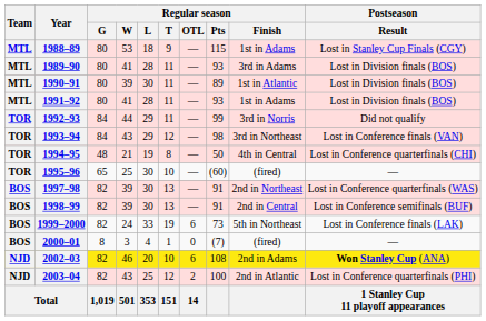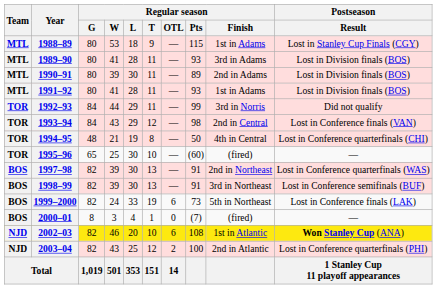 <table class="wikitable" style="font-size: 95%; text-align:center;">
 <tr>
 <th rowspan="2">Team</th>
 <th rowspan="2">Year</th>
 <th colspan="7">Regular season</th>
 <th>Postseason</th>
 </tr>
 <tr>
 <th>G</th>
 <th>W</th>
 <th>L</th>
 <th>T</th>
 <th>OTL</th>
 <th>Pts</th>
 <th>Finish</th>
 <th>Result</th>
 </tr>
 <tr style="background:#fdd;">
 <th><a href='#'>MTL</a></th>
 <th><a href='#'>1988–89</a></th>
 <td>80</td>
 <td>53</td>
 <td>18</td>
 <td>9</td>
 <td>—</td>
 <td>115</td>
 <td>1st in <a href='#'>Adams</a></td>
 <td>Lost in <a href='#'>Stanley Cup Finals</a> (<a href='#'>CGY</a>)</td>
 </tr>
 <tr style="background:#fdd;">
 <th>MTL</th>
 <th><a href='#'>1989–90</a></th>
 <td>80</td>
 <td>41</td>
 <td>28</td>
 <td>11</td>
 <td>—</td>
 <td>93</td>
 <td>3rd in Adams</td>
 <td>Lost in Division finals (<a href='#'>BOS</a>)</td>
 </tr>
 <tr style="background:#fdd;">
 <th>MTL</th>
 <th><a href='#'>1990–91</a></th>
 <td>80</td>
 <td>39</td>
 <td>30</td>
 <td>11</td>
 <td>—</td>
 <td>89</td>
-<td>1st in <a href='#'>Atlantic</a></td>
+<td>2nd in Adams</td>
 <td>Lost in Division finals (<a href='#'>BOS</a>)</td>
 </tr>
 <tr style="background:#fdd;">
 <th>MTL</th>
 <th><a href='#'>1991–92</a></th>
 <td>80</td>
 <td>41</td>
 <td>28</td>
 <td>11</td>
 <td>—</td>
 <td>93</td>
 <td>1st in Adams</td>
 <td>Lost in Division finals (<a href='#'>BOS</a>)</td>
 </tr>
 <tr style="background:#fdd;">
 <th><a href='#'>TOR</a></th>
 <th><a href='#'>1992–93</a></th>
 <td>84</td>
 <td>44</td>
 <td>29</td>
 <td>11</td>
 <td>—</td>
 <td>99</td>
 <td>3rd in <a href='#'>Norris</a></td>
 <td>Did not qualify</td>
 </tr>
 <tr style="background:#fdd;">
 <th>TOR</th>
 <th><a href='#'>1993–94</a></th>
 <td>84</td>
 <td>43</td>
 <td>29</td>
 <td>12</td>
 <td>—</td>
 <td>98</td>
-<td>3rd in Northeast</td>
+<td>2nd in <a href='#'>Central</a></td>
 <td>Lost in Conference finals (<a href='#'>VAN</a>)</td>
 </tr>
 <tr style="background:#fdd;">
 <th>TOR</th>
 <th><a href='#'>1994–95</a></th>
 <td>48</td>
 <td>21</td>
 <td>19</td>
 <td>8</td>
 <td>—</td>
 <td>50</td>
 <td>4th in Central</td>
 <td>Lost in Conference quarterfinals (<a href='#'>CHI</a>)</td>
 </tr>
 <tr>
 <th>TOR</th>
 <th><a href='#'>1995–96</a></th>
 <td>65</td>
 <td>25</td>
 <td>30</td>
 <td>10</td>
 <td>—</td>
 <td>(60)</td>
 <td>(fired)</td>
 <td>—</td>
 </tr>
 <tr style="background:#fdd;">
 <th><a href='#'>BOS</a></th>
 <th><a href='#'>1997–98</a></th>
 <td>82</td>
 <td>39</td>
 <td>30</td>
 <td>13</td>
 <td>—</td>
 <td>91</td>
 <td>2nd in <a href='#'>Northeast</a></td>
 <td>Lost in Conference quarterfinals (<a href='#'>WAS</a>)</td>
 </tr>
 <tr style="background:#fdd;">
 <th>BOS</th>
 <th><a href='#'>1998–99</a></th>
 <td>82</td>
 <td>39</td>
 <td>30</td>
 <td>13</td>
 <td>—</td>
 <td>91</td>
-<td>2nd in <a href='#'>Central</a></td>
+<td>3rd in Northeast</td>
 <td>Lost in Conference semifinals (<a href='#'>BUF</a>)</td>
 </tr>
 <tr>
 <th>BOS</th>
 <th><a href='#'>1999–2000</a></th>
 <td>82</td>
 <td>24</td>
 <td>33</td>
 <td>19</td>
 <td>6</td>
 <td>73</td>
 <td>5th in Northeast</td>
 <td>Lost in Conference finals (<a href='#'>LAK</a>)</td>
 </tr>
 <tr>
 <th>BOS</th>
 <th><a href='#'>2000–01</a></th>
 <td>8</td>
 <td>3</td>
 <td>4</td>
 <td>1</td>
 <td>0</td>
 <td>(7)</td>
 <td>(fired)</td>
 <td>—</td>
 </tr>
 <tr style="background:#FDE910;">
 <th><a href='#'>NJD</a></th>
 <th><a href='#'>2002–03</a></th>
 <td>82</td>
 <td>46</td>
 <td>20</td>
 <td>10</td>
 <td>6</td>
 <td>108</td>
-<td>2nd in Adams</td>
+<td>1st in <a href='#'>Atlantic</a></td>
 <td><strong>Won <a href='#'>Stanley Cup</a></strong> (<a href='#'>ANA</a>)</td>
 </tr>
 <tr style="background:#fdd;">
 <th>NJD</th>
 <th><a href='#'>2003–04</a></th>
 <td>82</td>
 <td>43</td>
 <td>25</td>
 <td>12</td>
 <td>2</td>
 <td>100</td>
 <td>2nd in Atlantic</td>
 <td>Lost in Conference quarterfinals (<a href='#'>PHI</a>)</td>
 </tr>
 <tr>
 <th colspan="2">Total</th>
 <th>1,019</th>
 <th>501</th>
 <th>353</th>
 <th>151</th>
 <th>14</th>
 <th> </th>
 <th> </th>
 <th>1 Stanley Cup<br>11 playoff appearances</th>
 </tr>
 </table>
